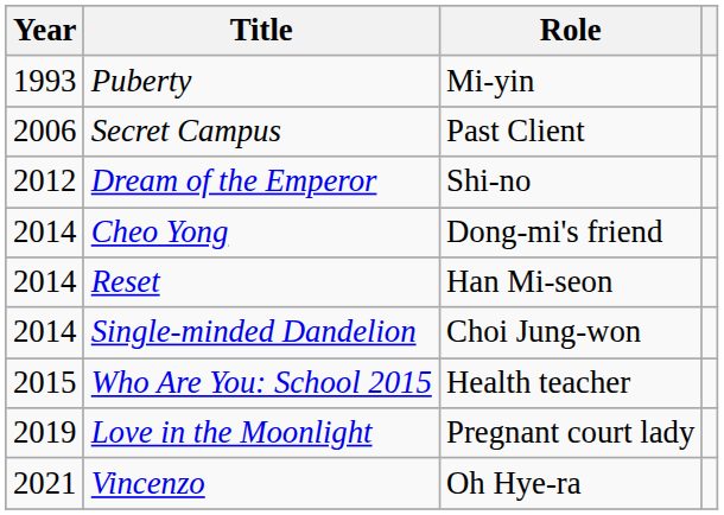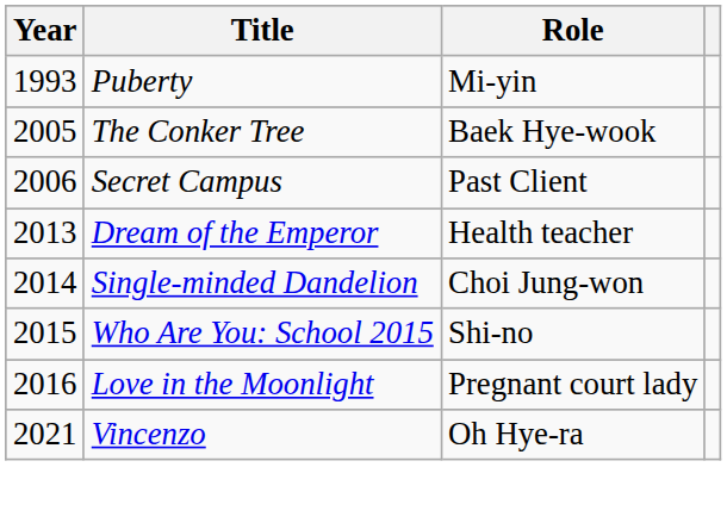 <table class="wikitable">
 <tr>
 <th scope="col">Year</th>
 <th scope="col">Title</th>
 <th scope="col">Role</th>
 <th scope="col"></th>
 </tr>
 <tr>
 <td>1993</td>
 <td><em>Puberty</em></td>
 <td>Mi-yin</td>
 <td></td>
 </tr>
 <tr>
+<td>2005</td>
+<td><em>The Conker Tree</em></td>
+<td>Baek Hye-wook</td>
+<td></td>
+</tr>
+<tr>
 <td>2006</td>
 <td><em>Secret Campus</em></td>
 <td>Past Client</td>
 <td></td>
 </tr>
 <tr>
-<td>2012</td>
+<td>2013</td>
 <td><em><a href='#'>Dream of the Emperor</a></em></td>
-<td>Shi-no</td>
-<td></td>
-</tr>
-<tr>
-<td>2014</td>
-<td><em><a href='#'>Cheo Yong</a></em></td>
-<td>Dong-mi's friend</td>
-<td></td>
-</tr>
-<tr>
-<td>2014</td>
-<td><em><a href='#'>Reset</a></em></td>
-<td>Han Mi-seon</td>
+<td>Health teacher</td>
 <td></td>
 </tr>
 <tr>
 <td>2014</td>
 <td><em><a href='#'>Single-minded Dandelion</a></em></td>
 <td>Choi Jung-won</td>
 <td></td>
 </tr>
 <tr>
 <td>2015</td>
 <td><em><a href='#'>Who Are You: School 2015</a></em></td>
-<td>Health teacher</td>
+<td>Shi-no</td>
 <td></td>
 </tr>
 <tr>
-<td>2019</td>
+<td>2016</td>
 <td><em><a href='#'>Love in the Moonlight</a></em></td>
 <td>Pregnant court lady</td>
 <td></td>
 </tr>
 <tr>
 <td>2021</td>
 <td><em><a href='#'>Vincenzo</a></em></td>
 <td>Oh Hye-ra</td>
 <td></td>
 </tr>
 </table>
